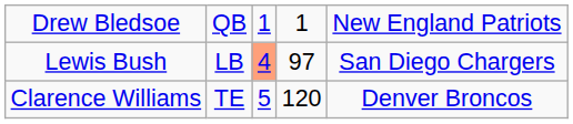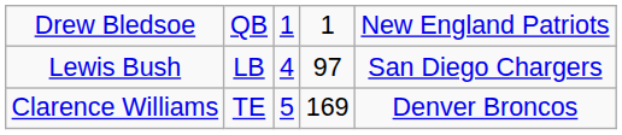 <table class=wikitable style="text-align:center">
 <tr>
 <td><a href='#'>Drew Bledsoe</a></td>
 <td><a href='#'>QB</a></td>
 <td><a href='#'>1</a></td>
 <td>1</td>
 <td><a href='#'>New England Patriots</a></td>
 </tr>
 <tr>
 <td><a href='#'>Lewis Bush</a></td>
 <td><a href='#'>LB</a></td>
-<td style="background: lightsalmon;"><a href='#'>4</a></td>
+<td><a href='#'>4</a></td>
 <td>97</td>
 <td><a href='#'>San Diego Chargers</a></td>
 </tr>
 <tr>
 <td><a href='#'>Clarence Williams</a></td>
 <td><a href='#'>TE</a></td>
 <td><a href='#'>5</a></td>
-<td>120</td>
+<td>169</td>
 <td><a href='#'>Denver Broncos</a></td>
 </tr>
 </table>
